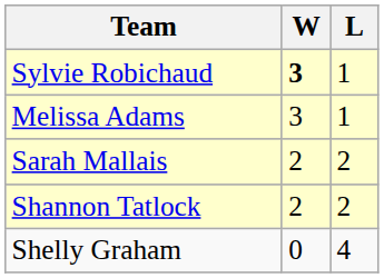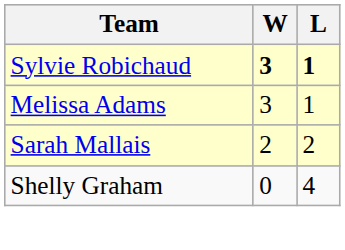 <table class=wikitable>
 <tr>
 <th width=150>Team</th>
 <th width=20>W</th>
 <th width=20>L</th>
 </tr>
 <tr bgcolor=#ffffcc>
 <td><a href='#'>Sylvie Robichaud</a></td>
 <td><strong>3</strong></td>
-<td>1</td>
+<td><strong>1</strong></td>
 </tr>
 <tr bgcolor=#ffffcc>
 <td><a href='#'>Melissa Adams</a></td>
 <td>3</td>
 <td>1</td>
 </tr>
 <tr bgcolor=#ffffcc>
 <td><a href='#'>Sarah Mallais</a></td>
 <td>2</td>
 <td>2</td>
 </tr>
-<tr bgcolor=#ffffcc>
-<td><a href='#'>Shannon Tatlock</a></td>
-<td>2</td>
-<td>2</td>
-</tr>
 <tr>
 <td>Shelly Graham</td>
 <td>0</td>
 <td>4</td>
 </tr>
 </table>
